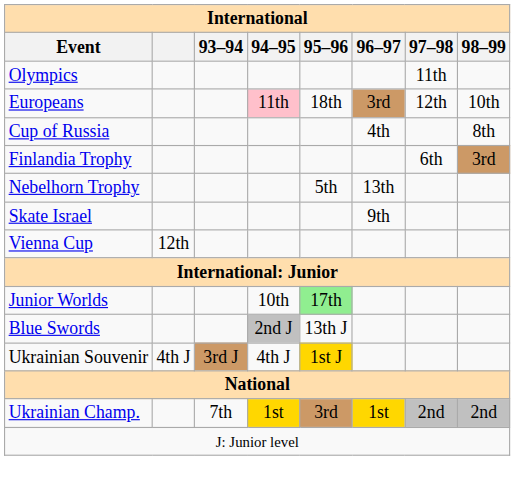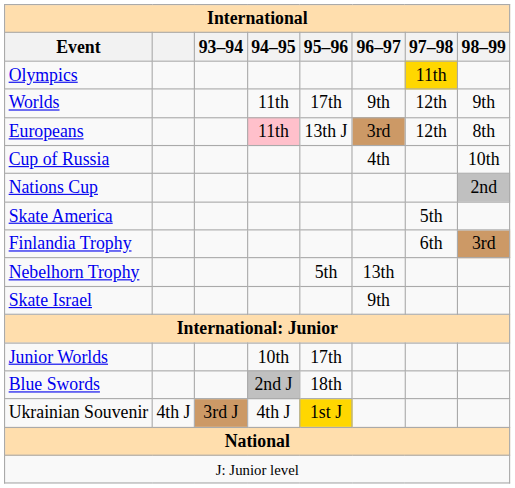 <table class="wikitable" style="text-align:center">
 <tr>
 <th style="background-color: #ffdead; " colspan=8 align=center>International</th>
 </tr>
 <tr>
 <th>Event</th>
 <th></th>
 <th>93–94</th>
 <th>94–95</th>
 <th>95–96</th>
 <th>96–97</th>
 <th>97–98</th>
 <th>98–99</th>
 </tr>
 <tr>
 <td align=left><a href='#'>Olympics</a></td>
 <td></td>
 <td></td>
 <td></td>
 <td></td>
 <td></td>
+<td style="background: gold;">11th</td>
+<td></td>
+</tr>
+<tr>
+<td align=left><a href='#'>Worlds</a></td>
+<td></td>
+<td></td>
 <td>11th</td>
-<td></td>
+<td>17th</td>
+<td>9th</td>
+<td>12th</td>
+<td>9th</td>
 </tr>
 <tr>
 <td align=left><a href='#'>Europeans</a></td>
 <td></td>
 <td></td>
 <td style="background: pink;">11th</td>
-<td>18th</td>
+<td>13th J</td>
 <td bgcolor=cc9966>3rd</td>
 <td>12th</td>
-<td>10th</td>
+<td>8th</td>
 </tr>
 <tr>
 <td align=left> <a href='#'>Cup of Russia</a></td>
 <td></td>
 <td></td>
 <td></td>
 <td></td>
 <td>4th</td>
 <td></td>
-<td>8th</td>
+<td>10th</td>
+</tr>
+<tr>
+<td align=left> <a href='#'>Nations Cup</a></td>
+<td></td>
+<td></td>
+<td></td>
+<td></td>
+<td></td>
+<td></td>
+<td bgcolor=silver>2nd</td>
+</tr>
+<tr>
+<td align=left> <a href='#'>Skate America</a></td>
+<td></td>
+<td></td>
+<td></td>
+<td></td>
+<td></td>
+<td>5th</td>
+<td></td>
 </tr>
 <tr>
 <td align=left><a href='#'>Finlandia Trophy</a></td>
 <td></td>
 <td></td>
 <td></td>
 <td></td>
 <td></td>
 <td>6th</td>
 <td bgcolor=cc9966>3rd</td>
 </tr>
 <tr>
 <td align=left><a href='#'>Nebelhorn Trophy</a></td>
 <td></td>
 <td></td>
 <td></td>
 <td>5th</td>
 <td>13th</td>
 <td></td>
 <td></td>
 </tr>
 <tr>
 <td align=left><a href='#'>Skate Israel</a></td>
 <td></td>
 <td></td>
 <td></td>
 <td></td>
 <td>9th</td>
 <td></td>
 <td></td>
 </tr>
 <tr>
-<td align=left><a href='#'>Vienna Cup</a></td>
-<td>12th</td>
-<td></td>
-<td></td>
-<td></td>
-<td></td>
-<td></td>
-<td></td>
-</tr>
-<tr>
 <th style="background-color: #ffdead; " colspan=8 align=center>International: Junior</th>
 </tr>
 <tr>
 <td align=left><a href='#'>Junior Worlds</a></td>
 <td></td>
 <td></td>
 <td>10th</td>
-<td style="background: lightgreen;">17th</td>
+<td>17th</td>
 <td></td>
 <td></td>
 <td></td>
 </tr>
 <tr>
 <td align=left><a href='#'>Blue Swords</a></td>
 <td></td>
 <td></td>
 <td bgcolor=silver>2nd J</td>
-<td>13th J</td>
+<td>18th</td>
 <td></td>
 <td></td>
 <td></td>
 </tr>
 <tr>
 <td align=left>Ukrainian Souvenir</td>
 <td>4th J</td>
 <td bgcolor=cc9966>3rd J</td>
 <td>4th J</td>
 <td bgcolor=gold>1st J</td>
 <td></td>
 <td></td>
 <td></td>
 </tr>
 <tr>
 <th style="background-color: #ffdead; " colspan=8 align=center>National</th>
 </tr>
 <tr>
-<td align=left><a href='#'>Ukrainian Champ.</a></td>
-<td></td>
-<td>7th</td>
-<td bgcolor=gold>1st</td>
-<td bgcolor=cc9966>3rd</td>
-<td bgcolor=gold>1st</td>
-<td bgcolor=silver>2nd</td>
-<td bgcolor=silver>2nd</td>
-</tr>
-<tr>
 <td colspan=8 align=center><small> J: Junior level </small></td>
 </tr>
 </table>
